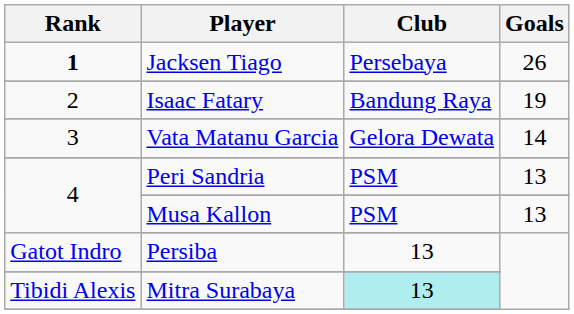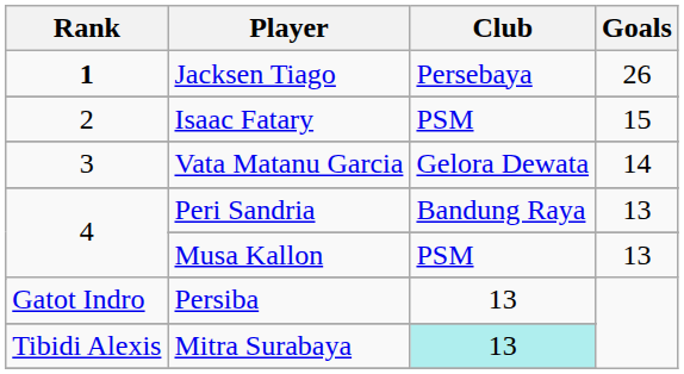 <table class="wikitable" style="text-align:center">
 <tr>
 <th>Rank</th>
 <th>Player</th>
 <th>Club</th>
 <th>Goals</th>
 </tr>
 <tr>
 <td align="center"><strong>1</strong></td>
 <td align="left"> <a href='#'>Jacksen Tiago</a></td>
 <td align="left"><a href='#'>Persebaya</a></td>
 <td>26</td>
 </tr>
 <tr align="center">
 </tr>
 <tr>
 <td align="center">2</td>
 <td align="left"> <a href='#'>Isaac Fatary</a></td>
-<td align="left"><a href='#'>Bandung Raya</a></td>
-<td>19</td>
+<td align="left"><a href='#'>PSM</a></td>
+<td>15</td>
 </tr>
 <tr align="center">
 </tr>
 <tr>
 <td align="center">3</td>
 <td align="left"> <a href='#'>Vata Matanu Garcia</a></td>
 <td align="left"><a href='#'>Gelora Dewata</a></td>
 <td>14</td>
 </tr>
 <tr align="center">
 </tr>
 <tr>
 <td align="center" rowspan=4>4</td>
 <td align="left"> <a href='#'>Peri Sandria</a></td>
-<td align="left"><a href='#'>PSM</a></td>
+<td align="left"><a href='#'>Bandung Raya</a></td>
 <td>13</td>
 </tr>
 <tr align="center">
 </tr>
 <tr>
 <td align="left"> <a href='#'>Musa Kallon</a></td>
 <td align="left"><a href='#'>PSM</a></td>
 <td>13</td>
 </tr>
 <tr align="center">
 </tr>
 <tr>
 <td align="left"> <a href='#'>Gatot Indro</a></td>
 <td align="left"><a href='#'>Persiba</a></td>
 <td>13</td>
 </tr>
 <tr align="center">
 </tr>
 <tr>
 <td align="left"> <a href='#'>Tibidi Alexis</a></td>
 <td align="left"><a href='#'>Mitra Surabaya</a></td>
 <td style="background: paleturquoise;">13</td>
 </tr>
 <tr align="center">
 </tr>
 </table>
